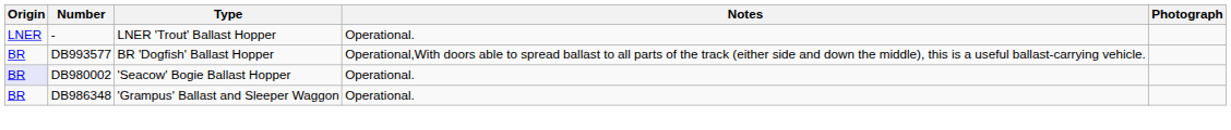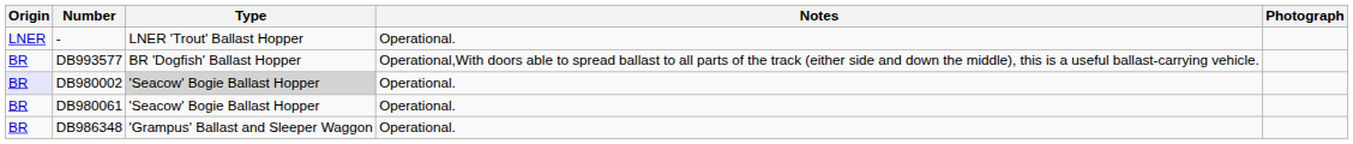 <table class="wikitable">
 <tr>
 <th>Origin</th>
 <th>Number</th>
 <th>Type</th>
 <th>Notes</th>
 <th>Photograph</th>
 </tr>
 <tr>
 <td><a href='#'>LNER</a></td>
 <td>-</td>
 <td>LNER 'Trout' Ballast Hopper</td>
 <td>Operational.</td>
 <td></td>
 </tr>
 <tr>
 <td><a href='#'>BR</a></td>
 <td>DB993577</td>
 <td>BR 'Dogfish' Ballast Hopper</td>
 <td>Operational,With doors able to spread ballast to all parts of the track (either side and down the middle), this is a useful ballast-carrying vehicle.</td>
 <td></td>
 </tr>
 <tr>
 <td style="background: lavender;"><a href='#'>BR</a></td>
 <td>DB980002</td>
+<td style="background: lightgrey;">'Seacow' Bogie Ballast Hopper</td>
+<td>Operational.</td>
+<td></td>
+</tr>
+<tr>
+<td><a href='#'>BR</a></td>
+<td>DB980061</td>
 <td>'Seacow' Bogie Ballast Hopper</td>
 <td>Operational.</td>
 <td></td>
 </tr>
 <tr>
 <td><a href='#'>BR</a></td>
 <td>DB986348</td>
 <td>'Grampus' Ballast and Sleeper Waggon</td>
 <td>Operational.</td>
 </tr>
 </table>
